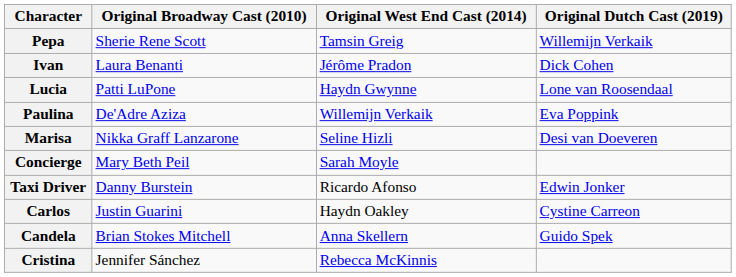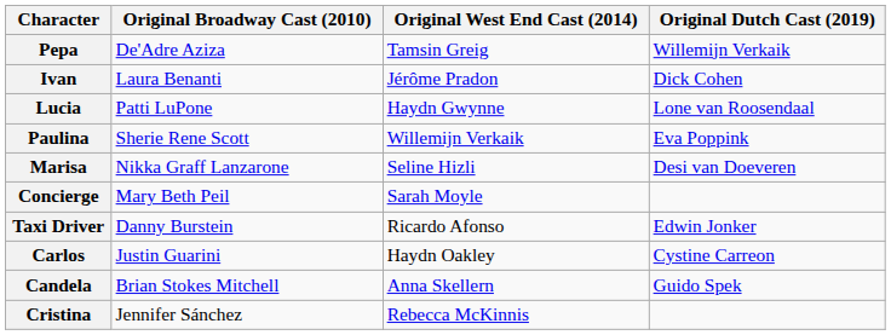 <table class="wikitable" width="60%">
 <tr>
 <th>Character</th>
 <th>Original Broadway Cast (2010)</th>
 <th>Original West End Cast (2014)</th>
 <th>Original Dutch Cast (2019)</th>
 </tr>
 <tr>
 <th>Pepa</th>
-<td><a href='#'>Sherie Rene Scott</a></td>
+<td><a href='#'>De'Adre Aziza</a></td>
 <td><a href='#'>Tamsin Greig</a></td>
 <td><a href='#'>Willemijn Verkaik</a></td>
 </tr>
 <tr>
 <th>Ivan</th>
 <td><a href='#'>Laura Benanti</a></td>
 <td><a href='#'>Jérôme Pradon</a></td>
 <td><a href='#'>Dick Cohen</a></td>
 </tr>
 <tr>
 <th>Lucia</th>
 <td><a href='#'>Patti LuPone</a></td>
 <td><a href='#'>Haydn Gwynne</a></td>
 <td><a href='#'>Lone van Roosendaal</a></td>
 </tr>
 <tr>
 <th>Paulina</th>
-<td><a href='#'>De'Adre Aziza</a></td>
+<td><a href='#'>Sherie Rene Scott</a></td>
 <td><a href='#'>Willemijn Verkaik</a></td>
 <td><a href='#'>Eva Poppink</a></td>
 </tr>
 <tr>
 <th>Marisa</th>
 <td><a href='#'>Nikka Graff Lanzarone</a></td>
 <td><a href='#'>Seline Hizli</a></td>
 <td><a href='#'>Desi van Doeveren</a></td>
 </tr>
 <tr>
 <th>Concierge</th>
 <td><a href='#'>Mary Beth Peil</a></td>
 <td><a href='#'>Sarah Moyle</a></td>
 </tr>
 <tr>
 <th>Taxi Driver</th>
 <td><a href='#'>Danny Burstein</a></td>
 <td>Ricardo Afonso</td>
 <td><a href='#'>Edwin Jonker</a></td>
 </tr>
 <tr>
 <th>Carlos</th>
 <td><a href='#'>Justin Guarini</a></td>
 <td>Haydn Oakley</td>
 <td><a href='#'>Cystine Carreon</a></td>
 </tr>
 <tr>
 <th>Candela</th>
 <td><a href='#'>Brian Stokes Mitchell</a></td>
 <td><a href='#'>Anna Skellern</a></td>
 <td><a href='#'>Guido Spek</a></td>
 </tr>
 <tr>
 <th>Cristina</th>
 <td>Jennifer Sánchez</td>
 <td><a href='#'>Rebecca McKinnis</a></td>
 <td></td>
 </tr>
 </table>
